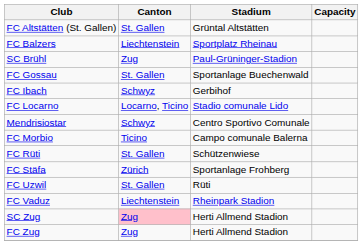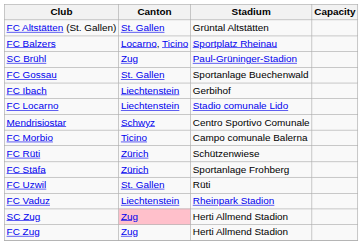 <table class="wikitable">
 <tr>
 <th>Club</th>
 <th>Canton</th>
 <th>Stadium</th>
 <th>Capacity</th>
 </tr>
 <tr>
 <td><a href='#'>FC Altstätten</a> (St. Gallen)</td>
 <td><a href='#'>St. Gallen</a></td>
 <td>Grüntal Altstätten</td>
 <td></td>
 </tr>
 <tr>
 <td><a href='#'>FC Balzers</a></td>
-<td> <a href='#'>Liechtenstein</a></td>
+<td><a href='#'>Locarno</a>, <a href='#'>Ticino</a></td>
 <td><a href='#'>Sportplatz Rheinau</a></td>
 <td></td>
 </tr>
 <tr>
 <td><a href='#'>SC Brühl</a></td>
 <td><a href='#'>Zug</a></td>
 <td><a href='#'>Paul-Grüninger-Stadion</a></td>
 <td></td>
 </tr>
 <tr>
 <td><a href='#'>FC Gossau</a></td>
 <td><a href='#'>St. Gallen</a></td>
 <td>Sportanlage Buechenwald</td>
 <td></td>
 </tr>
 <tr>
 <td><a href='#'>FC Ibach</a></td>
-<td><a href='#'>Schwyz</a></td>
+<td> <a href='#'>Liechtenstein</a></td>
 <td>Gerbihof</td>
 <td></td>
 </tr>
 <tr>
 <td><a href='#'>FC Locarno</a></td>
-<td><a href='#'>Locarno</a>, <a href='#'>Ticino</a></td>
+<td> <a href='#'>Liechtenstein</a></td>
 <td><a href='#'>Stadio comunale Lido</a></td>
 <td></td>
 </tr>
 <tr>
 <td><a href='#'>Mendrisiostar</a></td>
 <td><a href='#'>Schwyz</a></td>
 <td>Centro Sportivo Comunale</td>
 <td></td>
 </tr>
 <tr>
 <td><a href='#'>FC Morbio</a></td>
 <td><a href='#'>Ticino</a></td>
 <td>Campo comunale Balerna</td>
 <td></td>
 </tr>
 <tr>
 <td><a href='#'>FC Rüti</a></td>
-<td><a href='#'>St. Gallen</a></td>
+<td><a href='#'>Zürich</a></td>
 <td>Schützenwiese</td>
 <td></td>
 </tr>
 <tr>
 <td><a href='#'>FC Stäfa</a></td>
 <td><a href='#'>Zürich</a></td>
 <td>Sportanlage Frohberg</td>
 <td></td>
 </tr>
 <tr>
 <td><a href='#'>FC Uzwil</a></td>
 <td><a href='#'>St. Gallen</a></td>
 <td>Rüti</td>
 <td></td>
 </tr>
 <tr>
 <td><a href='#'>FC Vaduz</a></td>
 <td> <a href='#'>Liechtenstein</a></td>
 <td><a href='#'>Rheinpark Stadion</a></td>
 <td></td>
 </tr>
 <tr>
 <td><a href='#'>SC Zug</a></td>
 <td style="background: pink;"><a href='#'>Zug</a></td>
 <td>Herti Allmend Stadion</td>
 <td></td>
 </tr>
 <tr>
 <td><a href='#'>FC Zug</a></td>
 <td><a href='#'>Zug</a></td>
 <td>Herti Allmend Stadion</td>
 <td></td>
 </tr>
 <tr>
 </tr>
 </table>
